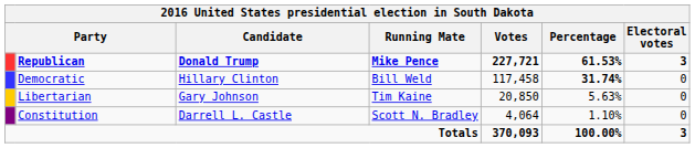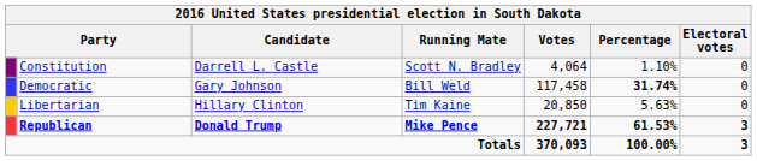 <table class="wikitable" style="font-size: 95%;">
 <tr>
 <th colspan="7">2016 United States presidential election in South Dakota</th>
 </tr>
 <tr>
 <th colspan="2" style="width: 15em">Party</th>
 <th style="width: 17em">Candidate</th>
 <th>Running Mate</th>
 <th style="width: 5em">Votes</th>
 <th style="width: 7em">Percentage</th>
 <th style="width: 5em">Electoral votes</th>
 </tr>
 <tr>
+<th style="background:#800080; width:3px;"></th>
+<td style="width: 130px"><a href='#'>Constitution</a></td>
+<td><a href='#'>Darrell L. Castle</a></td>
+<td><a href='#'>Scott N. Bradley</a></td>
+<td style="text-align:right;">4,064</td>
+<td style="text-align:right;">1.10%</td>
+<td style="text-align:right;">0</td>
+</tr>
+<tr>
+<th style="background:#33F; width:3px;"></th>
+<td style="width: 130px"><a href='#'>Democratic</a></td>
+<td><a href='#'>Gary Johnson</a></td>
+<td><a href='#'>Bill Weld</a></td>
+<td style="text-align:right;">117,458</td>
+<td style="text-align:right;"><strong>31.74%</strong></td>
+<td style="text-align:right;">0</td>
+</tr>
+<tr>
+<th style="background:#FFCC00; width:3px;"></th>
+<td style="width: 130px"><a href='#'>Libertarian</a></td>
+<td><a href='#'>Hillary Clinton</a></td>
+<td><a href='#'>Tim Kaine</a></td>
+<td style="text-align:right;">20,850</td>
+<td style="text-align:right;">5.63%</td>
+<td style="text-align:right;">0</td>
+</tr>
+<tr>
 <th style="background:#F33; width:3px;"></th>
 <td style="width: 130px"><strong><a href='#'>Republican</a></strong></td>
 <td><strong><a href='#'>Donald Trump</a></strong></td>
 <td><strong><a href='#'>Mike Pence</a></strong></td>
 <td style="text-align:right;"><strong>227,721</strong></td>
 <td style="text-align:right;"><strong>61.53%</strong></td>
 <td style="text-align:right;"><strong>3</strong></td>
 </tr>
-<tr>
-<th style="background:#33F; width:3px;"></th>
-<td style="width: 130px"><a href='#'>Democratic</a></td>
-<td><a href='#'>Hillary Clinton</a></td>
-<td><a href='#'>Bill Weld</a></td>
-<td style="text-align:right;">117,458</td>
-<td style="text-align:right;"><strong>31.74%</strong></td>
-<td style="text-align:right;">0</td>
-</tr>
-<tr>
-<th style="background:#FFCC00; width:3px;"></th>
-<td style="width: 130px"><a href='#'>Libertarian</a></td>
-<td><a href='#'>Gary Johnson</a></td>
-<td><a href='#'>Tim Kaine</a></td>
-<td style="text-align:right;">20,850</td>
-<td style="text-align:right;">5.63%</td>
-<td style="text-align:right;">0</td>
-</tr>
-<tr>
-<th style="background:#800080; width:3px;"></th>
-<td style="width: 130px"><a href='#'>Constitution</a></td>
-<td><a href='#'>Darrell L. Castle</a></td>
-<td><a href='#'>Scott N. Bradley</a></td>
-<td style="text-align:right;">4,064</td>
-<td style="text-align:right;">1.10%</td>
-<td style="text-align:right;">0</td>
-</tr>
 <tr style="background:#EE; text-align:right;">
 <td colspan="4"><strong>Totals</strong></td>
 <td><strong>370,093</strong></td>
 <td><strong>100.00%</strong></td>
 <td><strong>3</strong></td>
 </tr>
 </table>
